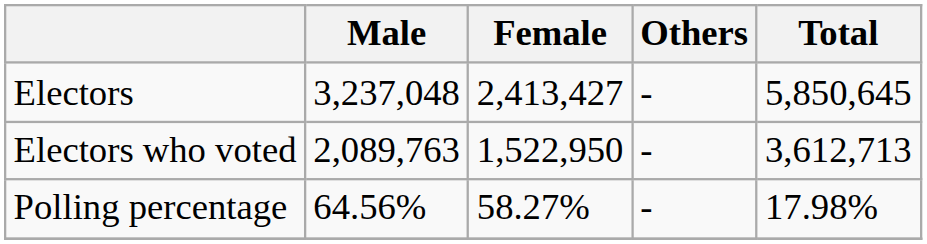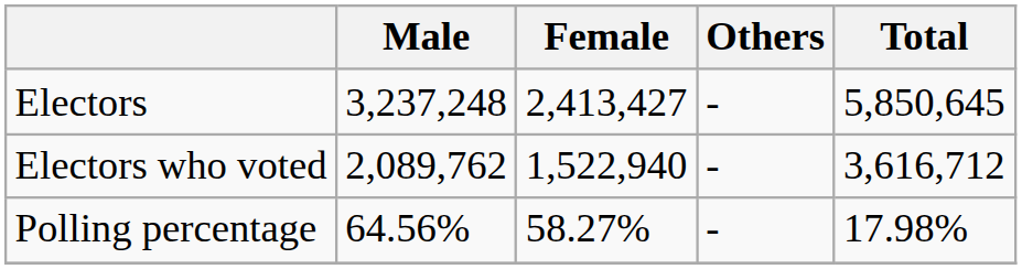 <table class="wikitable portable 3rd">
 <tr>
 <th></th>
 <th>Male</th>
 <th>Female</th>
 <th>Others</th>
 <th>Total</th>
 </tr>
 <tr>
 <td>Electors</td>
-<td>3,237,048</td>
+<td>3,237,248</td>
 <td>2,413,427</td>
 <td>-</td>
 <td>5,850,645</td>
 </tr>
 <tr>
 <td>Electors who voted</td>
-<td>2,089,763</td>
-<td>1,522,950</td>
+<td>2,089,762</td>
+<td>1,522,940</td>
 <td>-</td>
-<td>3,612,713</td>
+<td>3,616,712</td>
 </tr>
 <tr>
 <td>Polling percentage</td>
 <td>64.56%</td>
 <td>58.27%</td>
 <td>-</td>
 <td>17.98%</td>
 </tr>
 <tr>
 </tr>
 </table>
